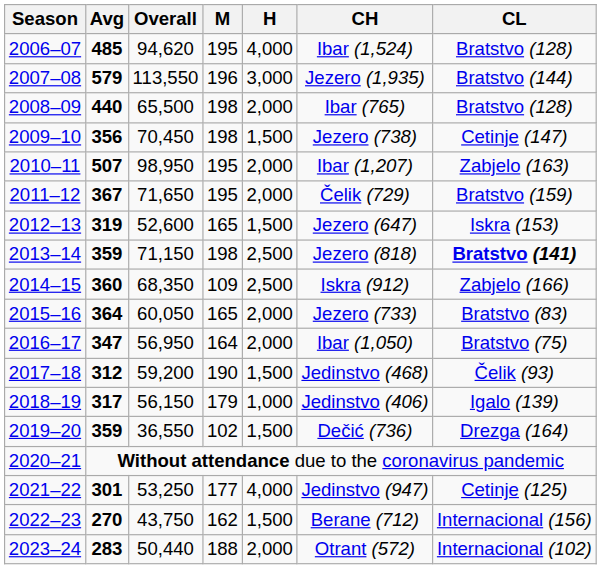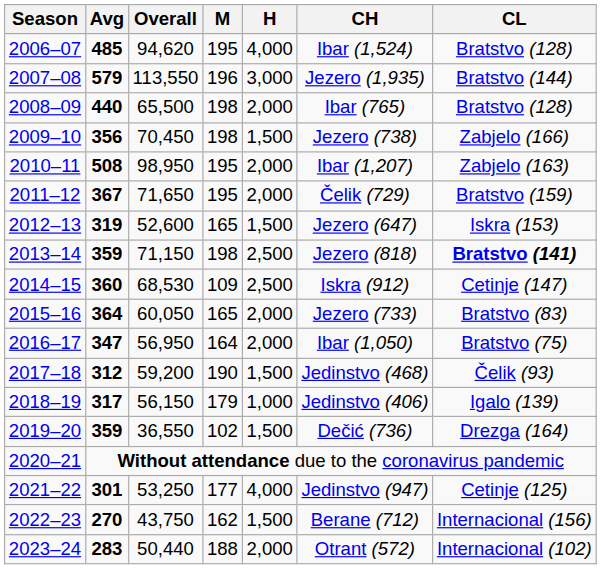 <table class="wikitable sortable" style="text-align: center;">
 <tr>
 <th>Season</th>
 <th>Avg</th>
 <th>Overall</th>
 <th>M</th>
 <th width="40">H</th>
 <th>CH</th>
 <th>CL</th>
 </tr>
 <tr>
 <td><a href='#'>2006–07</a></td>
 <td><strong>485</strong></td>
 <td>94,620</td>
 <td>195</td>
 <td>4,000</td>
 <td><a href='#'>Ibar</a> <em>(1,524)</em></td>
 <td><a href='#'>Bratstvo</a> <em>(128)</em></td>
 </tr>
 <tr>
 <td><a href='#'>2007–08</a></td>
 <td><strong>579</strong></td>
 <td>113,550</td>
 <td>196</td>
 <td>3,000</td>
 <td><a href='#'>Jezero</a> <em>(1,935)</em></td>
 <td><a href='#'>Bratstvo</a> <em>(144)</em></td>
 </tr>
 <tr>
 <td><a href='#'>2008–09</a></td>
 <td><strong>440</strong></td>
 <td>65,500</td>
 <td>198</td>
 <td>2,000</td>
 <td><a href='#'>Ibar</a> <em>(765)</em></td>
 <td><a href='#'>Bratstvo</a> <em>(128)</em></td>
 </tr>
 <tr>
 <td><a href='#'>2009–10</a></td>
 <td><strong>356</strong></td>
 <td>70,450</td>
 <td>198</td>
 <td>1,500</td>
 <td><a href='#'>Jezero</a> <em>(738)</em></td>
-<td><a href='#'>Cetinje</a> <em>(147)</em></td>
+<td><a href='#'>Zabjelo</a> <em>(166)</em></td>
 </tr>
 <tr>
 <td><a href='#'>2010–11</a></td>
-<td><strong>507</strong></td>
+<td><strong>508</strong></td>
 <td>98,950</td>
 <td>195</td>
 <td>2,000</td>
 <td><a href='#'>Ibar</a> <em>(1,207)</em></td>
 <td><a href='#'>Zabjelo</a> <em>(163)</em></td>
 </tr>
 <tr>
 <td><a href='#'>2011–12</a></td>
 <td><strong>367</strong></td>
 <td>71,650</td>
 <td>195</td>
 <td>2,000</td>
 <td><a href='#'>Čelik</a> <em>(729)</em></td>
 <td><a href='#'>Bratstvo</a> <em>(159)</em></td>
 </tr>
 <tr>
 <td><a href='#'>2012–13</a></td>
 <td><strong>319</strong></td>
 <td>52,600</td>
 <td>165</td>
 <td>1,500</td>
 <td><a href='#'>Jezero</a> <em>(647)</em></td>
 <td><a href='#'>Iskra</a> <em>(153)</em></td>
 </tr>
 <tr>
 <td><a href='#'>2013–14</a></td>
 <td><strong>359</strong></td>
 <td>71,150</td>
 <td>198</td>
 <td>2,500</td>
 <td><a href='#'>Jezero</a> <em>(818)</em></td>
 <td><strong><a href='#'>Bratstvo</a> <em>(141)</em></strong></td>
 </tr>
 <tr>
 <td><a href='#'>2014–15</a></td>
 <td><strong>360</strong></td>
-<td>68,350</td>
+<td>68,530</td>
 <td>109</td>
 <td>2,500</td>
 <td><a href='#'>Iskra</a> <em>(912)</em></td>
-<td><a href='#'>Zabjelo</a> <em>(166)</em></td>
+<td><a href='#'>Cetinje</a> <em>(147)</em></td>
 </tr>
 <tr>
 <td><a href='#'>2015–16</a></td>
 <td><strong>364</strong></td>
 <td>60,050</td>
 <td>165</td>
 <td>2,000</td>
 <td><a href='#'>Jezero</a> <em>(733)</em></td>
 <td><a href='#'>Bratstvo</a> <em>(83)</em></td>
 </tr>
 <tr>
 <td><a href='#'>2016–17</a></td>
 <td><strong>347</strong></td>
 <td>56,950</td>
 <td>164</td>
 <td>2,000</td>
 <td><a href='#'>Ibar</a> <em>(1,050)</em></td>
 <td><a href='#'>Bratstvo</a> <em>(75)</em></td>
 </tr>
 <tr>
 <td><a href='#'>2017–18</a></td>
 <td><strong>312</strong></td>
 <td>59,200</td>
 <td>190</td>
 <td>1,500</td>
 <td><a href='#'>Jedinstvo</a> <em>(468)</em></td>
 <td><a href='#'>Čelik</a> <em>(93)</em></td>
 </tr>
 <tr>
 <td><a href='#'>2018–19</a></td>
 <td><strong>317</strong></td>
 <td>56,150</td>
 <td>179</td>
 <td>1,000</td>
 <td><a href='#'>Jedinstvo</a> <em>(406)</em></td>
 <td><a href='#'>Igalo</a> <em>(139)</em></td>
 </tr>
 <tr>
 <td><a href='#'>2019–20</a></td>
 <td><strong>359</strong></td>
 <td>36,550</td>
 <td>102</td>
 <td>1,500</td>
 <td><a href='#'>Dečić</a> <em>(736)</em></td>
 <td><a href='#'>Drezga</a> <em>(164)</em></td>
 </tr>
 <tr>
 <td><a href='#'>2020–21</a></td>
 <td colspan=6><strong>Without attendance</strong> due to the <a href='#'>coronavirus pandemic</a></td>
 </tr>
 <tr>
 <td><a href='#'>2021–22</a></td>
 <td><strong>301</strong></td>
 <td>53,250</td>
 <td>177</td>
 <td>4,000</td>
 <td><a href='#'>Jedinstvo</a> <em>(947)</em></td>
 <td><a href='#'>Cetinje</a> <em>(125)</em></td>
 </tr>
 <tr>
 <td><a href='#'>2022–23</a></td>
 <td><strong>270</strong></td>
 <td>43,750</td>
 <td>162</td>
 <td>1,500</td>
 <td><a href='#'>Berane</a> <em>(712)</em></td>
 <td><a href='#'>Internacional</a> <em>(156)</em></td>
 </tr>
 <tr>
 <td><a href='#'>2023–24</a></td>
 <td><strong>283</strong></td>
 <td>50,440</td>
 <td>188</td>
 <td>2,000</td>
 <td><a href='#'>Otrant</a> <em>(572)</em></td>
 <td><a href='#'>Internacional</a> <em>(102)</em></td>
 </tr>
 </table>
